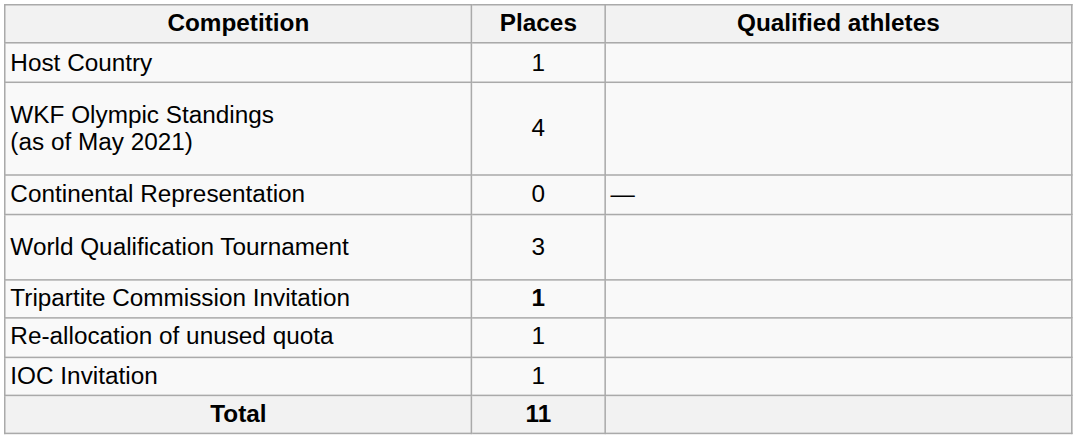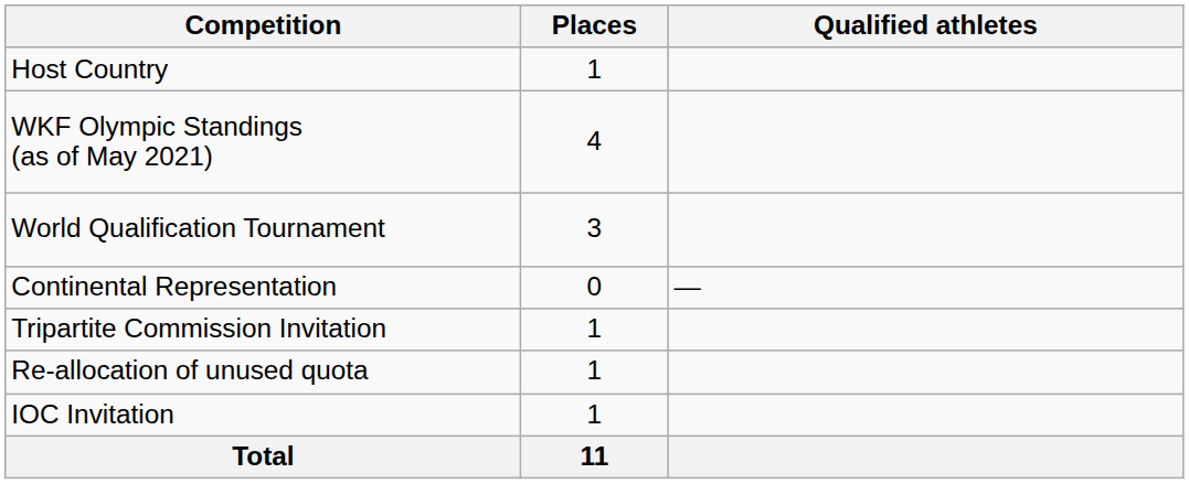 <table class="wikitable">
 <tr>
 <th width=300>Competition</th>
 <th width=80>Places</th>
 <th width=300>Qualified athletes</th>
 </tr>
 <tr>
 <td>Host Country</td>
 <td align=center>1</td>
 <td></td>
 </tr>
 <tr>
 <td>WKF Olympic Standings<br>(as of May 2021)</td>
 <td align=center>4</td>
 <td><br><br><br></td>
 </tr>
 <tr>
+<td>World Qualification Tournament</td>
+<td align=center>3</td>
+<td><br><br></td>
+</tr>
+<tr>
 <td>Continental Representation</td>
 <td align=center>0</td>
 <td>—</td>
 </tr>
 <tr>
-<td>World Qualification Tournament</td>
-<td align=center>3</td>
-<td><br><br></td>
-</tr>
-<tr>
 <td>Tripartite Commission Invitation</td>
-<td align=center><strong>1</strong></td>
+<td align=center>1</td>
 <td></td>
 </tr>
 <tr>
 <td>Re-allocation of unused quota</td>
 <td align=center>1</td>
 <td></td>
 </tr>
 <tr>
 <td>IOC Invitation</td>
 <td align=center>1</td>
 <td></td>
 </tr>
 <tr>
 <th>Total</th>
 <th>11</th>
 <th></th>
 </tr>
 </table>
